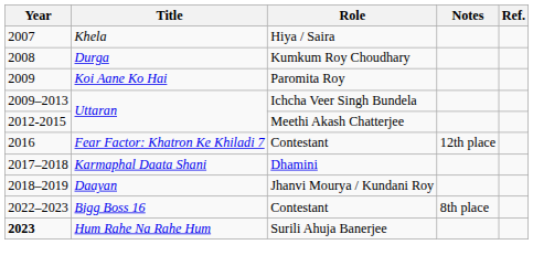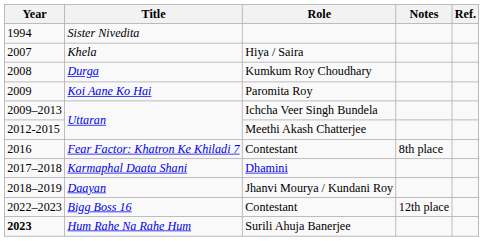 <table class="wikitable">
 <tr>
 <th>Year</th>
 <th>Title</th>
 <th>Role</th>
 <th>Notes</th>
 <th>Ref.</th>
+</tr>
+<tr>
+<td>1994</td>
+<td><em>Sister Nivedita</em></td>
+<td></td>
+<td></td>
+<td></td>
 </tr>
 <tr>
 <td>2007</td>
 <td><em>Khela</em></td>
 <td>Hiya / Saira</td>
 <td></td>
 <td></td>
 </tr>
 <tr>
 <td>2008</td>
 <td><em><a href='#'>Durga</a></em></td>
 <td>Kumkum Roy Choudhary</td>
 <td></td>
 <td></td>
 </tr>
 <tr>
 <td>2009</td>
 <td><em><a href='#'>Koi Aane Ko Hai</a></em></td>
 <td>Paromita Roy</td>
 <td></td>
 <td></td>
 </tr>
 <tr>
 <td>2009–2013</td>
 <td rowspan = "2"><em><a href='#'>Uttaran</a></em></td>
 <td>Ichcha Veer Singh Bundela</td>
 <td></td>
 <td></td>
 </tr>
 <tr>
 <td>2012-2015</td>
 <td>Meethi Akash Chatterjee</td>
 <td></td>
 <td></td>
 </tr>
 <tr>
 <td>2016</td>
 <td><em><a href='#'>Fear Factor: Khatron Ke Khiladi 7</a></em></td>
 <td>Contestant</td>
-<td>12th place</td>
+<td>8th place</td>
 <td></td>
 </tr>
 <tr>
 <td>2017–2018</td>
 <td><em><a href='#'>Karmaphal Daata Shani</a></em></td>
 <td><a href='#'>Dhamini</a></td>
 <td></td>
 <td></td>
 </tr>
 <tr>
 <td>2018–2019</td>
 <td><em><a href='#'>Daayan</a></em></td>
 <td>Jhanvi Mourya / Kundani Roy</td>
 <td></td>
 <td></td>
 </tr>
 <tr>
 <td>2022–2023</td>
 <td><em><a href='#'>Bigg Boss 16</a></em></td>
 <td>Contestant</td>
-<td>8th place</td>
+<td>12th place</td>
 <td></td>
 </tr>
 <tr>
 <td><strong>2023</strong></td>
 <td><em><a href='#'>Hum Rahe Na Rahe Hum</a></em></td>
 <td>Surili Ahuja Banerjee</td>
 <td></td>
 <td></td>
 </tr>
 </table>
